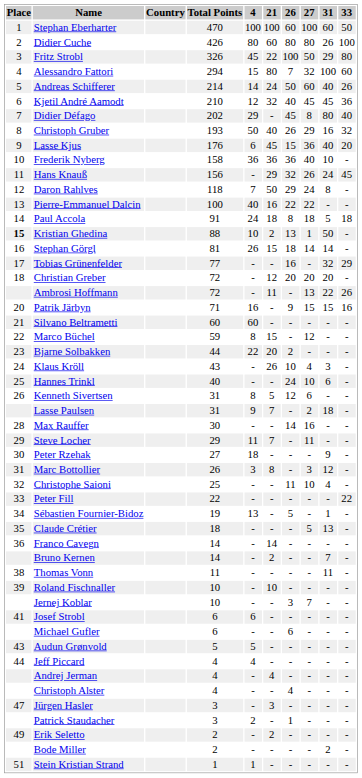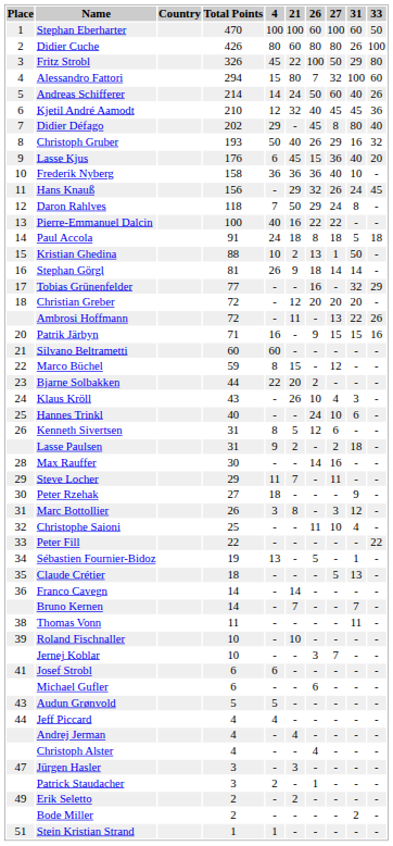 <table border="0" style="border: 1px solid #999; background-color:#FFFFFF; text-align:center">
 <tr align="center" bgcolor="#CCCCCC">
 <th>Place</th>
 <th>Name</th>
 <th>Country</th>
 <th>Total Points</th>
 <th>4</th>
 <th>21</th>
 <th>26</th>
 <th>27</th>
 <th>31</th>
 <th>33</th>
 </tr>
 <tr bgcolor="#EFEFEF">
 <td>1</td>
 <td align="left"><a href='#'>Stephan Eberharter</a></td>
 <td align="left"></td>
 <td>470</td>
 <td>100</td>
 <td>100</td>
 <td>60</td>
 <td>100</td>
 <td>60</td>
 <td>50</td>
 </tr>
 <tr>
 <td>2</td>
 <td align="left"><a href='#'>Didier Cuche</a></td>
 <td align="left"></td>
 <td>426</td>
 <td>80</td>
 <td>60</td>
 <td>80</td>
 <td>80</td>
 <td>26</td>
 <td>100</td>
 </tr>
 <tr bgcolor="#EFEFEF">
 <td>3</td>
 <td align="left"><a href='#'>Fritz Strobl</a></td>
 <td align="left"></td>
 <td>326</td>
 <td>45</td>
 <td>22</td>
 <td>100</td>
 <td>50</td>
 <td>29</td>
 <td>80</td>
 </tr>
 <tr>
 <td>4</td>
 <td align="left"><a href='#'>Alessandro Fattori</a></td>
 <td align="left"></td>
 <td>294</td>
 <td>15</td>
 <td>80</td>
 <td>7</td>
 <td>32</td>
 <td>100</td>
 <td>60</td>
 </tr>
 <tr bgcolor="#EFEFEF">
 <td>5</td>
 <td align="left"><a href='#'>Andreas Schifferer</a></td>
 <td align="left"></td>
 <td>214</td>
 <td>14</td>
 <td>24</td>
 <td>50</td>
 <td>60</td>
 <td>40</td>
 <td>26</td>
 </tr>
 <tr>
 <td>6</td>
 <td align="left"><a href='#'>Kjetil André Aamodt</a></td>
 <td align="left"></td>
 <td>210</td>
 <td>12</td>
 <td>32</td>
 <td>40</td>
 <td>45</td>
 <td>45</td>
 <td>36</td>
 </tr>
 <tr bgcolor="#EFEFEF">
 <td>7</td>
 <td align="left"><a href='#'>Didier Défago</a></td>
 <td align="left"></td>
 <td>202</td>
 <td>29</td>
 <td>-</td>
 <td>45</td>
 <td>8</td>
 <td>80</td>
 <td>40</td>
 </tr>
 <tr>
 <td>8</td>
 <td align="left"><a href='#'>Christoph Gruber</a></td>
 <td align="left"></td>
 <td>193</td>
 <td>50</td>
 <td>40</td>
 <td>26</td>
 <td>29</td>
 <td>16</td>
 <td>32</td>
 </tr>
 <tr bgcolor="#EFEFEF">
 <td>9</td>
 <td align="left"><a href='#'>Lasse Kjus</a></td>
 <td align="left"></td>
 <td>176</td>
 <td>6</td>
 <td>45</td>
 <td>15</td>
 <td>36</td>
 <td>40</td>
 <td>20</td>
 </tr>
 <tr>
 <td>10</td>
 <td align="left"><a href='#'>Frederik Nyberg</a></td>
 <td align="left"></td>
 <td>158</td>
 <td>36</td>
 <td>36</td>
 <td>36</td>
 <td>40</td>
 <td>10</td>
 <td>-</td>
 </tr>
 <tr bgcolor="#EFEFEF">
 <td>11</td>
 <td align="left"><a href='#'>Hans Knauß</a></td>
 <td align="left"></td>
 <td>156</td>
 <td>-</td>
 <td>29</td>
 <td>32</td>
 <td>26</td>
 <td>24</td>
 <td>45</td>
 </tr>
 <tr>
 <td>12</td>
 <td align="left"><a href='#'>Daron Rahlves</a></td>
 <td align="left"></td>
 <td>118</td>
 <td>7</td>
 <td>50</td>
 <td>29</td>
 <td>24</td>
 <td>8</td>
 <td>-</td>
 </tr>
 <tr bgcolor="#EFEFEF">
 <td>13</td>
 <td align="left"><a href='#'>Pierre-Emmanuel Dalcin</a></td>
 <td align="left"></td>
 <td>100</td>
 <td>40</td>
 <td>16</td>
 <td>22</td>
 <td>22</td>
 <td>-</td>
 <td>-</td>
 </tr>
 <tr>
 <td>14</td>
 <td align="left"><a href='#'>Paul Accola</a></td>
 <td align="left"></td>
 <td>91</td>
 <td>24</td>
 <td>18</td>
 <td>8</td>
 <td>18</td>
 <td>5</td>
 <td>18</td>
 </tr>
 <tr bgcolor="#EFEFEF">
-<td><strong>15</strong></td>
+<td>15</td>
 <td align="left"><a href='#'>Kristian Ghedina</a></td>
 <td align="left"></td>
 <td>88</td>
 <td>10</td>
 <td>2</td>
 <td>13</td>
 <td>1</td>
 <td>50</td>
 <td>-</td>
 </tr>
 <tr>
 <td>16</td>
 <td align="left"><a href='#'>Stephan Görgl</a></td>
 <td align="left"></td>
 <td>81</td>
 <td>26</td>
-<td>15</td>
+<td>9</td>
 <td>18</td>
 <td>14</td>
 <td>14</td>
 <td>-</td>
 </tr>
 <tr bgcolor="#EFEFEF">
 <td>17</td>
 <td align="left"><a href='#'>Tobias Grünenfelder</a></td>
 <td align="left"></td>
 <td>77</td>
 <td>-</td>
 <td>-</td>
 <td>16</td>
 <td>-</td>
 <td>32</td>
 <td>29</td>
 </tr>
 <tr>
 <td>18</td>
 <td align="left"><a href='#'>Christian Greber</a></td>
 <td align="left"></td>
 <td>72</td>
 <td>-</td>
 <td>12</td>
 <td>20</td>
 <td>20</td>
 <td>20</td>
 <td>-</td>
 </tr>
 <tr bgcolor="#EFEFEF">
 <td></td>
 <td align="left"><a href='#'>Ambrosi Hoffmann</a></td>
 <td align="left"></td>
 <td>72</td>
 <td>-</td>
 <td>11</td>
 <td>-</td>
 <td>13</td>
 <td>22</td>
 <td>26</td>
 </tr>
 <tr>
 <td>20</td>
 <td align="left"><a href='#'>Patrik Järbyn</a></td>
 <td align="left"></td>
 <td>71</td>
 <td>16</td>
 <td>-</td>
 <td>9</td>
 <td>15</td>
 <td>15</td>
 <td>16</td>
 </tr>
 <tr bgcolor="#EFEFEF">
 <td>21</td>
 <td align="left"><a href='#'>Silvano Beltrametti</a></td>
 <td align="left"></td>
 <td>60</td>
 <td>60</td>
 <td>-</td>
 <td>-</td>
 <td>-</td>
 <td>-</td>
 <td>-</td>
 </tr>
 <tr>
 <td>22</td>
 <td align="left"><a href='#'>Marco Büchel</a></td>
 <td align="left"></td>
 <td>59</td>
 <td>8</td>
 <td>15</td>
 <td>-</td>
 <td>12</td>
 <td>-</td>
 <td>-</td>
 </tr>
 <tr bgcolor="#EFEFEF">
 <td>23</td>
 <td align="left"><a href='#'>Bjarne Solbakken</a></td>
 <td align="left"></td>
 <td>44</td>
 <td>22</td>
 <td>20</td>
 <td>2</td>
 <td>-</td>
 <td>-</td>
 <td>-</td>
 </tr>
 <tr>
 <td>24</td>
 <td align="left"><a href='#'>Klaus Kröll</a></td>
 <td align="left"></td>
 <td>43</td>
 <td>-</td>
 <td>26</td>
 <td>10</td>
 <td>4</td>
 <td>3</td>
 <td>-</td>
 </tr>
 <tr bgcolor="#EFEFEF">
 <td>25</td>
 <td align="left"><a href='#'>Hannes Trinkl</a></td>
 <td align="left"></td>
 <td>40</td>
 <td>-</td>
 <td>-</td>
 <td>24</td>
 <td>10</td>
 <td>6</td>
 <td>-</td>
 </tr>
 <tr>
 <td>26</td>
 <td align="left"><a href='#'>Kenneth Sivertsen</a></td>
 <td align="left"></td>
 <td>31</td>
 <td>8</td>
 <td>5</td>
 <td>12</td>
 <td>6</td>
 <td>-</td>
 <td>-</td>
 </tr>
 <tr bgcolor="#EFEFEF">
 <td></td>
 <td align="left"><a href='#'>Lasse Paulsen</a></td>
 <td align="left"></td>
 <td>31</td>
 <td>9</td>
-<td>7</td>
+<td>2</td>
 <td>-</td>
 <td>2</td>
 <td>18</td>
 <td>-</td>
 </tr>
 <tr>
 <td>28</td>
 <td align="left"><a href='#'>Max Rauffer</a></td>
 <td align="left"></td>
 <td>30</td>
 <td>-</td>
 <td>-</td>
 <td>14</td>
 <td>16</td>
 <td>-</td>
 <td>-</td>
 </tr>
 <tr bgcolor="#EFEFEF">
 <td>29</td>
 <td align="left"><a href='#'>Steve Locher</a></td>
 <td align="left"></td>
 <td>29</td>
 <td>11</td>
 <td>7</td>
 <td>-</td>
 <td>11</td>
 <td>-</td>
 <td>-</td>
 </tr>
 <tr>
 <td>30</td>
 <td align="left"><a href='#'>Peter Rzehak</a></td>
 <td align="left"></td>
 <td>27</td>
 <td>18</td>
 <td>-</td>
 <td>-</td>
 <td>-</td>
 <td>9</td>
 <td>-</td>
 </tr>
 <tr bgcolor="#EFEFEF">
 <td>31</td>
 <td align="left"><a href='#'>Marc Bottollier</a></td>
 <td align="left"></td>
 <td>26</td>
 <td>3</td>
 <td>8</td>
 <td>-</td>
 <td>3</td>
 <td>12</td>
 <td>-</td>
 </tr>
 <tr>
 <td>32</td>
 <td align="left"><a href='#'>Christophe Saioni</a></td>
 <td align="left"></td>
 <td>25</td>
 <td>-</td>
 <td>-</td>
 <td>11</td>
 <td>10</td>
 <td>4</td>
 <td>-</td>
 </tr>
 <tr bgcolor="#EFEFEF">
 <td>33</td>
 <td align="left"><a href='#'>Peter Fill</a></td>
 <td align="left"></td>
 <td>22</td>
 <td>-</td>
 <td>-</td>
 <td>-</td>
 <td>-</td>
 <td>-</td>
 <td>22</td>
 </tr>
 <tr>
 <td>34</td>
 <td align="left"><a href='#'>Sébastien Fournier-Bidoz</a></td>
 <td align="left"></td>
 <td>19</td>
 <td>13</td>
 <td>-</td>
 <td>5</td>
 <td>-</td>
 <td>1</td>
 <td>-</td>
 </tr>
 <tr bgcolor="#EFEFEF">
 <td>35</td>
 <td align="left"><a href='#'>Claude Crétier</a></td>
 <td align="left"></td>
 <td>18</td>
 <td>-</td>
 <td>-</td>
 <td>-</td>
 <td>5</td>
 <td>13</td>
 <td>-</td>
 </tr>
 <tr>
 <td>36</td>
 <td align="left"><a href='#'>Franco Cavegn</a></td>
 <td align="left"></td>
 <td>14</td>
 <td>-</td>
 <td>14</td>
 <td>-</td>
 <td>-</td>
 <td>-</td>
 <td>-</td>
 </tr>
 <tr bgcolor="#EFEFEF">
 <td></td>
 <td align="left"><a href='#'>Bruno Kernen</a></td>
 <td align="left"></td>
 <td>14</td>
 <td>-</td>
-<td>2</td>
+<td>7</td>
 <td>-</td>
 <td>-</td>
 <td>7</td>
 <td>-</td>
 </tr>
 <tr>
 <td>38</td>
 <td align="left"><a href='#'>Thomas Vonn</a></td>
 <td align="left"></td>
 <td>11</td>
 <td>-</td>
 <td>-</td>
 <td>-</td>
 <td>-</td>
 <td>11</td>
 <td>-</td>
 </tr>
 <tr bgcolor="#EFEFEF">
 <td>39</td>
 <td align="left"><a href='#'>Roland Fischnaller</a></td>
 <td align="left"></td>
 <td>10</td>
 <td>-</td>
 <td>10</td>
 <td>-</td>
 <td>-</td>
 <td>-</td>
 <td>-</td>
 </tr>
 <tr>
 <td></td>
 <td align="left"><a href='#'>Jernej Koblar</a></td>
 <td align="left"></td>
 <td>10</td>
 <td>-</td>
 <td>-</td>
 <td>3</td>
 <td>7</td>
 <td>-</td>
 <td>-</td>
 </tr>
 <tr bgcolor="#EFEFEF">
 <td>41</td>
 <td align="left"><a href='#'>Josef Strobl</a></td>
 <td align="left"></td>
 <td>6</td>
 <td>6</td>
 <td>-</td>
 <td>-</td>
 <td>-</td>
 <td>-</td>
 <td>-</td>
 </tr>
 <tr>
 <td></td>
 <td align="left"><a href='#'>Michael Gufler</a></td>
 <td align="left"></td>
 <td>6</td>
 <td>-</td>
 <td>-</td>
 <td>6</td>
 <td>-</td>
 <td>-</td>
 <td>-</td>
 </tr>
 <tr bgcolor="#EFEFEF">
 <td>43</td>
 <td align="left"><a href='#'>Audun Grønvold</a></td>
 <td align="left"></td>
 <td>5</td>
 <td>5</td>
 <td>-</td>
 <td>-</td>
 <td>-</td>
 <td>-</td>
 <td>-</td>
 </tr>
 <tr>
 <td>44</td>
 <td align="left"><a href='#'>Jeff Piccard</a></td>
 <td align="left"></td>
 <td>4</td>
 <td>4</td>
 <td>-</td>
 <td>-</td>
 <td>-</td>
 <td>-</td>
 <td>-</td>
 </tr>
 <tr bgcolor="#EFEFEF">
 <td></td>
 <td align="left"><a href='#'>Andrej Jerman</a></td>
 <td align="left"></td>
 <td>4</td>
 <td>-</td>
 <td>4</td>
 <td>-</td>
 <td>-</td>
 <td>-</td>
 <td>-</td>
 </tr>
 <tr>
 <td></td>
 <td align="left"><a href='#'>Christoph Alster</a></td>
 <td align="left"></td>
 <td>4</td>
 <td>-</td>
 <td>-</td>
 <td>4</td>
 <td>-</td>
 <td>-</td>
 <td>-</td>
 </tr>
 <tr bgcolor="#EFEFEF">
 <td>47</td>
 <td align="left"><a href='#'>Jürgen Hasler</a></td>
 <td align="left"></td>
 <td>3</td>
 <td>-</td>
 <td>3</td>
 <td>-</td>
 <td>-</td>
 <td>-</td>
 <td>-</td>
 </tr>
 <tr>
 <td></td>
 <td align="left"><a href='#'>Patrick Staudacher</a></td>
 <td align="left"></td>
 <td>3</td>
 <td>2</td>
 <td>-</td>
 <td>1</td>
 <td>-</td>
 <td>-</td>
 <td>-</td>
 </tr>
 <tr bgcolor="#EFEFEF">
 <td>49</td>
 <td align="left"><a href='#'>Erik Seletto</a></td>
 <td align="left"></td>
 <td>2</td>
 <td>-</td>
 <td>2</td>
 <td>-</td>
 <td>-</td>
 <td>-</td>
 <td>-</td>
 </tr>
 <tr>
 <td></td>
 <td align="left"><a href='#'>Bode Miller</a></td>
 <td align="left"></td>
 <td>2</td>
 <td>-</td>
 <td>-</td>
 <td>-</td>
 <td>-</td>
 <td>2</td>
 <td>-</td>
 </tr>
 <tr bgcolor="#EFEFEF">
 <td>51</td>
 <td align="left"><a href='#'>Stein Kristian Strand</a></td>
 <td align="left"></td>
 <td>1</td>
 <td>1</td>
 <td>-</td>
 <td>-</td>
 <td>-</td>
 <td>-</td>
 <td>-</td>
 </tr>
 </table>
